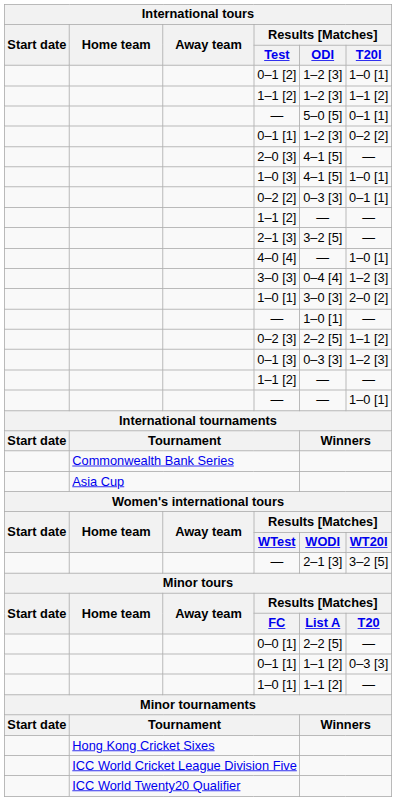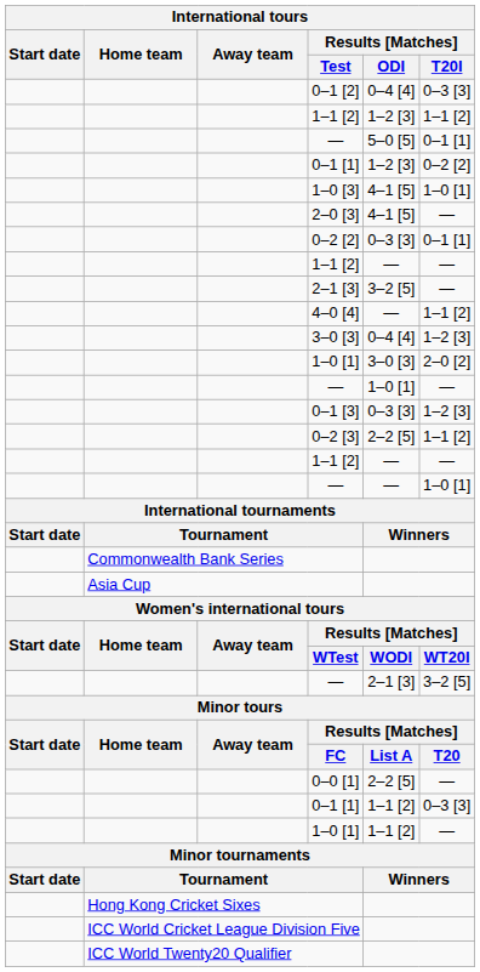 <table class="wikitable sortable" style="text-align:center; white-space:nowrap">
 <tr>
 <th colspan=6>International tours</th>
 </tr>
 <tr>
 <th rowspan=2>Start date</th>
 <th rowspan=2>Home team</th>
 <th rowspan=2>Away team</th>
 <th colspan="3" class="unsortable">Results [Matches]</th>
 </tr>
 <tr>
 <th width=50><a href='#'>Test</a></th>
 <th width=50><a href='#'>ODI</a></th>
 <th width=50><a href='#'>T20I</a></th>
 </tr>
 <tr>
 <td style="text-align:left"><a href='#'></a></td>
 <td style="text-align:left"></td>
 <td style="text-align:left"></td>
 <td>0–1 [2]</td>
-<td>1–2 [3]</td>
-<td>1–0 [1]</td>
+<td>0–4 [4]</td>
+<td>0–3 [3]</td>
 </tr>
 <tr>
 <td style="text-align:left"><a href='#'></a></td>
 <td style="text-align:left"></td>
 <td style="text-align:left"></td>
 <td>1–1 [2]</td>
 <td>1–2 [3]</td>
 <td>1–1 [2]</td>
 </tr>
 <tr>
 <td style="text-align:left"><a href='#'></a></td>
 <td style="text-align:left"></td>
 <td style="text-align:left"></td>
 <td>—</td>
 <td>5–0 [5]</td>
 <td>0–1 [1]</td>
 </tr>
 <tr>
 <td style="text-align:left"><a href='#'></a></td>
 <td style="text-align:left"></td>
 <td style="text-align:left"></td>
 <td>0–1 [1]</td>
 <td>1–2 [3]</td>
 <td>0–2 [2]</td>
 </tr>
 <tr>
 <td style="text-align:left"><a href='#'></a></td>
 <td style="text-align:left"></td>
 <td style="text-align:left"></td>
-<td>2–0 [3]</td>
+<td>1–0 [3]</td>
 <td>4–1 [5]</td>
-<td>—</td>
+<td>1–0 [1]</td>
 </tr>
 <tr>
 <td style="text-align:left"><a href='#'></a></td>
 <td style="text-align:left"></td>
 <td style="text-align:left"></td>
-<td>1–0 [3]</td>
+<td>2–0 [3]</td>
 <td>4–1 [5]</td>
-<td>1–0 [1]</td>
+<td>—</td>
 </tr>
 <tr>
 <td style="text-align:left"><a href='#'></a></td>
 <td style="text-align:left"></td>
 <td style="text-align:left"></td>
 <td>0–2 [2]</td>
 <td>0–3 [3]</td>
 <td>0–1 [1]</td>
 </tr>
 <tr>
 <td style="text-align:left"><a href='#'></a></td>
 <td style="text-align:left"></td>
 <td style="text-align:left"></td>
 <td>1–1 [2]</td>
 <td>—</td>
 <td>—</td>
 </tr>
 <tr>
 <td style="text-align:left"><a href='#'></a></td>
 <td style="text-align:left"></td>
 <td style="text-align:left"></td>
 <td>2–1 [3]</td>
 <td>3–2 [5]</td>
 <td>—</td>
 </tr>
 <tr>
 <td style="text-align:left"><a href='#'></a></td>
 <td style="text-align:left"></td>
 <td style="text-align:left"></td>
 <td>4–0 [4]</td>
 <td>—</td>
-<td>1–0 [1]</td>
+<td>1–1 [2]</td>
 </tr>
 <tr>
 <td style="text-align:left"><a href='#'></a></td>
 <td style="text-align:left"></td>
 <td style="text-align:left"></td>
 <td>3–0 [3]</td>
 <td>0–4 [4]</td>
 <td>1–2 [3]</td>
 </tr>
 <tr>
 <td style="text-align:left"><a href='#'></a></td>
 <td style="text-align:left"></td>
 <td style="text-align:left"></td>
 <td>1–0 [1]</td>
 <td>3–0 [3]</td>
 <td>2–0 [2]</td>
 </tr>
 <tr>
 <td style="text-align:left"><a href='#'></a></td>
 <td style="text-align:left"></td>
 <td style="text-align:left"></td>
 <td>—</td>
 <td>1–0 [1]</td>
 <td>—</td>
 </tr>
 <tr>
 <td style="text-align:left"><a href='#'></a></td>
 <td style="text-align:left"></td>
 <td style="text-align:left"></td>
-<td>0–2 [3]</td>
-<td>2–2 [5]</td>
-<td>1–1 [2]</td>
+<td>0–1 [3]</td>
+<td>0–3 [3]</td>
+<td>1–2 [3]</td>
 </tr>
 <tr>
 <td style="text-align:left"><a href='#'></a></td>
 <td style="text-align:left"></td>
 <td style="text-align:left"></td>
-<td>0–1 [3]</td>
-<td>0–3 [3]</td>
-<td>1–2 [3]</td>
+<td>0–2 [3]</td>
+<td>2–2 [5]</td>
+<td>1–1 [2]</td>
 </tr>
 <tr>
 <td style="text-align:left"><a href='#'></a></td>
 <td style="text-align:left"></td>
 <td style="text-align:left"></td>
 <td>1–1 [2]</td>
 <td>—</td>
 <td>—</td>
 </tr>
 <tr>
 <td style="text-align:left"><a href='#'></a></td>
 <td style="text-align:left"></td>
 <td style="text-align:left"></td>
 <td>—</td>
 <td>—</td>
 <td>1–0 [1]</td>
 </tr>
 <tr class="sortbottom">
 <th colspan=6>International tournaments</th>
 </tr>
 <tr class="sortbottom">
 <th>Start date</th>
 <th colspan=3>Tournament</th>
 <th colspan=2>Winners</th>
 </tr>
 <tr class="sortbottom">
 <td style="text-align:left"><a href='#'></a></td>
 <td style="text-align:left" colspan=3> <a href='#'>Commonwealth Bank Series</a></td>
 <td style="text-align:left" colspan=2></td>
 </tr>
 <tr class="sortbottom">
 <td style="text-align:left"><a href='#'></a></td>
 <td style="text-align:left" colspan=3> <a href='#'>Asia Cup</a></td>
 <td style="text-align:left" colspan=2></td>
 </tr>
 <tr class="sortbottom">
 <th colspan=6>Women's international tours</th>
 </tr>
 <tr class="sortbottom">
 <th rowspan=2>Start date</th>
 <th rowspan=2>Home team</th>
 <th rowspan=2>Away team</th>
 <th colspan="3" class="unsortable">Results [Matches]</th>
 </tr>
 <tr>
 <th width=50><a href='#'>WTest</a></th>
 <th width=50><a href='#'>WODI</a></th>
 <th width=50><a href='#'>WT20I</a></th>
 </tr>
 <tr>
 <td style="text-align:left"><a href='#'></a></td>
 <td style="text-align:left"></td>
 <td style="text-align:left"></td>
 <td>—</td>
 <td>2–1 [3]</td>
 <td>3–2 [5]</td>
 </tr>
 <tr class="sortbottom">
 <th colspan=6>Minor tours</th>
 </tr>
 <tr class="sortbottom">
 <th rowspan=2>Start date</th>
 <th rowspan=2>Home team</th>
 <th rowspan=2>Away team</th>
 <th colspan="3" class="unsortable">Results [Matches]</th>
 </tr>
 <tr class="sortbottom">
 <th><a href='#'>FC</a></th>
 <th><a href='#'>List A</a></th>
 <th><a href='#'>T20</a></th>
 </tr>
 <tr class="sortbottom">
 <td style="text-align:left"><a href='#'></a></td>
 <td style="text-align:left"></td>
 <td style="text-align:left"></td>
 <td>0–0 [1]</td>
 <td>2–2 [5]</td>
 <td>—</td>
 </tr>
 <tr class="sortbottom">
 <td style="text-align:left"><a href='#'></a></td>
 <td style="text-align:left"></td>
 <td style="text-align:left"></td>
 <td>0–1 [1]</td>
 <td>1–1 [2]</td>
 <td>0–3 [3]</td>
 </tr>
 <tr class="sortbottom">
 <td style="text-align:left"><a href='#'></a></td>
 <td style="text-align:left"></td>
 <td style="text-align:left"></td>
 <td>1–0 [1]</td>
 <td>1–1 [2]</td>
 <td>—</td>
 </tr>
 <tr class="sortbottom">
 <th colspan=6>Minor tournaments</th>
 </tr>
 <tr class="sortbottom">
 <th>Start date</th>
 <th colspan=3>Tournament</th>
 <th colspan=2>Winners</th>
 </tr>
 <tr class="sortbottom">
 <td style="text-align:left"><a href='#'></a></td>
 <td style="text-align:left" colspan=3> <a href='#'>Hong Kong Cricket Sixes</a></td>
 <td style="text-align:left" colspan=2></td>
 </tr>
 <tr class="sortbottom">
 <td style="text-align:left"><a href='#'></a></td>
 <td style="text-align:left" colspan=3> <a href='#'>ICC World Cricket League Division Five</a></td>
 <td style="text-align:left" colspan=2></td>
 </tr>
 <tr class="sortbottom">
 <td style="text-align:left"><a href='#'></a></td>
 <td style="text-align:left" colspan=3> <a href='#'>ICC World Twenty20 Qualifier</a></td>
 <td style="text-align:left" colspan=2></td>
 </tr>
 </table>
